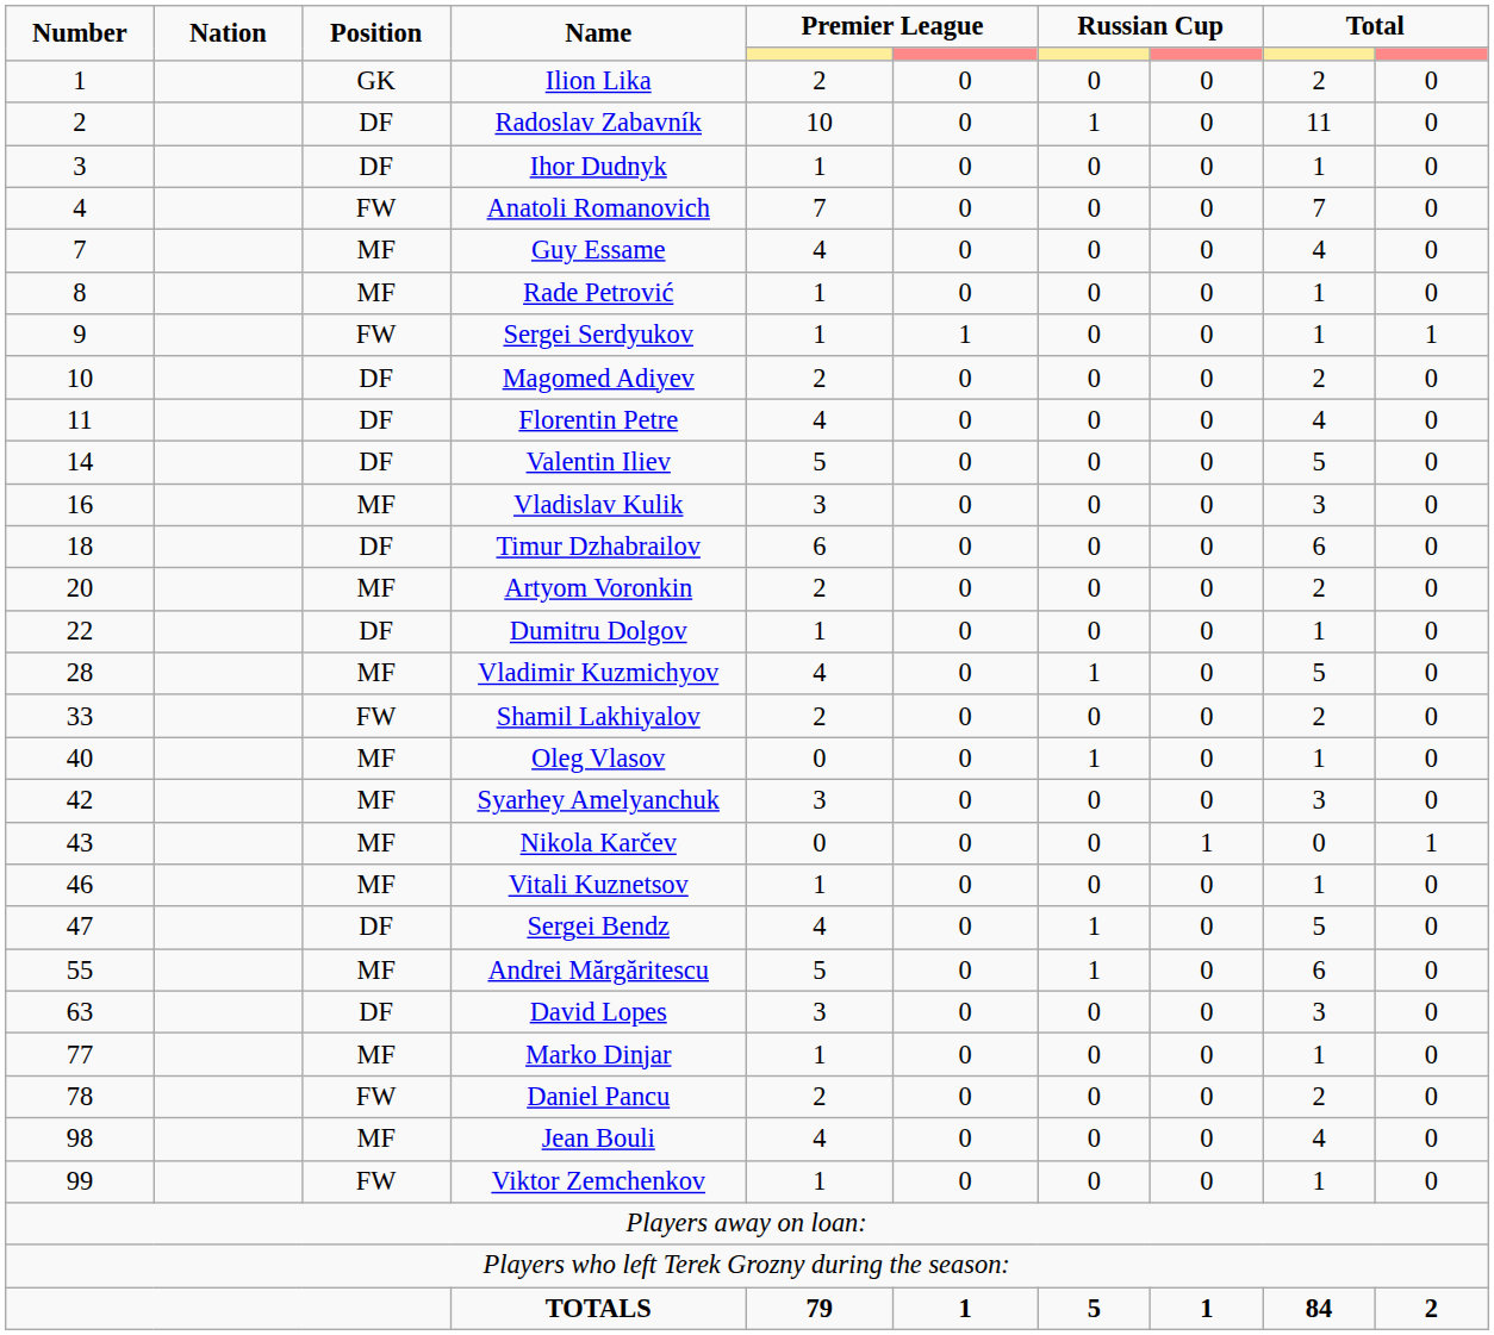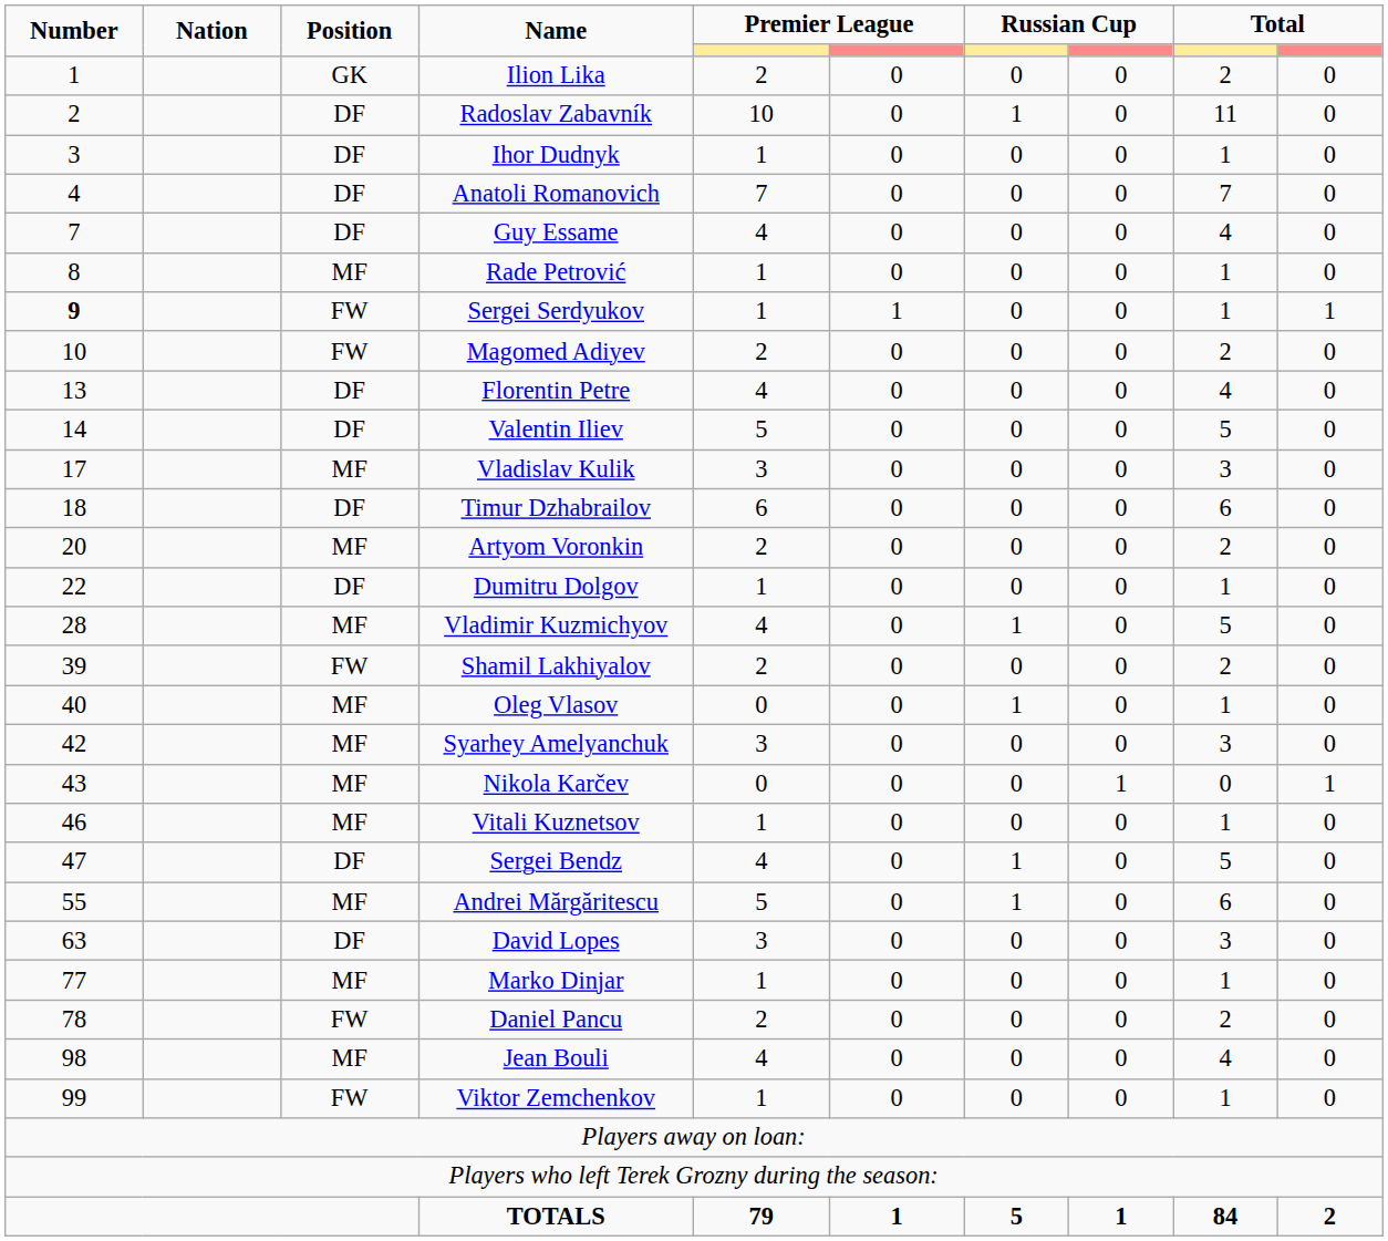 <table class="wikitable" style="font-size: 100%; text-align: center;">
 <tr>
 <td rowspan="2" width="10%" align="center"><strong>Number</strong></td>
 <td rowspan="2" width="10%" align="center"><strong>Nation</strong></td>
 <td rowspan="2" width="10%" align="center"><strong>Position</strong></td>
 <td rowspan="2" width="20%" align="center"><strong>Name</strong></td>
 <td colspan="2" align="center"><strong>Premier League</strong></td>
 <td colspan="2" align="center"><strong>Russian Cup</strong></td>
 <td colspan="2" align="center"><strong>Total</strong></td>
 </tr>
 <tr>
 <th width=80 style="background: #FFEE99"></th>
 <th width=80 style="background: #FF8888"></th>
 <th width=60 style="background: #FFEE99"></th>
 <th width=60 style="background: #FF8888"></th>
 <th width=60 style="background: #FFEE99"></th>
 <th width=60 style="background: #FF8888"></th>
 </tr>
 <tr>
 <td>1</td>
 <td></td>
 <td>GK</td>
 <td><a href='#'>Ilion Lika</a></td>
 <td>2</td>
 <td>0</td>
 <td>0</td>
 <td>0</td>
 <td>2</td>
 <td>0</td>
 </tr>
 <tr>
 <td>2</td>
 <td></td>
 <td>DF</td>
 <td><a href='#'>Radoslav Zabavník</a></td>
 <td>10</td>
 <td>0</td>
 <td>1</td>
 <td>0</td>
 <td>11</td>
 <td>0</td>
 </tr>
 <tr>
 <td>3</td>
 <td></td>
 <td>DF</td>
 <td><a href='#'>Ihor Dudnyk</a></td>
 <td>1</td>
 <td>0</td>
 <td>0</td>
 <td>0</td>
 <td>1</td>
 <td>0</td>
 </tr>
 <tr>
 <td>4</td>
 <td></td>
-<td>FW</td>
+<td>DF</td>
 <td><a href='#'>Anatoli Romanovich</a></td>
 <td>7</td>
 <td>0</td>
 <td>0</td>
 <td>0</td>
 <td>7</td>
 <td>0</td>
 </tr>
 <tr>
 <td>7</td>
 <td></td>
-<td>MF</td>
+<td>DF</td>
 <td><a href='#'>Guy Essame</a></td>
 <td>4</td>
 <td>0</td>
 <td>0</td>
 <td>0</td>
 <td>4</td>
 <td>0</td>
 </tr>
 <tr>
 <td>8</td>
 <td></td>
 <td>MF</td>
 <td><a href='#'>Rade Petrović</a></td>
 <td>1</td>
 <td>0</td>
 <td>0</td>
 <td>0</td>
 <td>1</td>
 <td>0</td>
 </tr>
 <tr>
-<td>9</td>
+<td><strong>9</strong></td>
 <td></td>
 <td>FW</td>
 <td><a href='#'>Sergei Serdyukov</a></td>
 <td>1</td>
 <td>1</td>
 <td>0</td>
 <td>0</td>
 <td>1</td>
 <td>1</td>
 </tr>
 <tr>
 <td>10</td>
 <td></td>
-<td>DF</td>
+<td>FW</td>
 <td><a href='#'>Magomed Adiyev</a></td>
 <td>2</td>
 <td>0</td>
 <td>0</td>
 <td>0</td>
 <td>2</td>
 <td>0</td>
 </tr>
 <tr>
-<td>11</td>
+<td>13</td>
 <td></td>
 <td>DF</td>
 <td><a href='#'>Florentin Petre</a></td>
 <td>4</td>
 <td>0</td>
 <td>0</td>
 <td>0</td>
 <td>4</td>
 <td>0</td>
 </tr>
 <tr>
 <td>14</td>
 <td></td>
 <td>DF</td>
 <td><a href='#'>Valentin Iliev</a></td>
 <td>5</td>
 <td>0</td>
 <td>0</td>
 <td>0</td>
 <td>5</td>
 <td>0</td>
 </tr>
 <tr>
-<td>16</td>
+<td>17</td>
 <td></td>
 <td>MF</td>
 <td><a href='#'>Vladislav Kulik</a></td>
 <td>3</td>
 <td>0</td>
 <td>0</td>
 <td>0</td>
 <td>3</td>
 <td>0</td>
 </tr>
 <tr>
 <td>18</td>
 <td></td>
 <td>DF</td>
 <td><a href='#'>Timur Dzhabrailov</a></td>
 <td>6</td>
 <td>0</td>
 <td>0</td>
 <td>0</td>
 <td>6</td>
 <td>0</td>
 </tr>
 <tr>
 <td>20</td>
 <td></td>
 <td>MF</td>
 <td><a href='#'>Artyom Voronkin</a></td>
 <td>2</td>
 <td>0</td>
 <td>0</td>
 <td>0</td>
 <td>2</td>
 <td>0</td>
 </tr>
 <tr>
 <td>22</td>
 <td></td>
 <td>DF</td>
 <td><a href='#'>Dumitru Dolgov</a></td>
 <td>1</td>
 <td>0</td>
 <td>0</td>
 <td>0</td>
 <td>1</td>
 <td>0</td>
 </tr>
 <tr>
 <td>28</td>
 <td></td>
 <td>MF</td>
 <td><a href='#'>Vladimir Kuzmichyov</a></td>
 <td>4</td>
 <td>0</td>
 <td>1</td>
 <td>0</td>
 <td>5</td>
 <td>0</td>
 </tr>
 <tr>
-<td>33</td>
+<td>39</td>
 <td></td>
 <td>FW</td>
 <td><a href='#'>Shamil Lakhiyalov</a></td>
 <td>2</td>
 <td>0</td>
 <td>0</td>
 <td>0</td>
 <td>2</td>
 <td>0</td>
 </tr>
 <tr>
 <td>40</td>
 <td></td>
 <td>MF</td>
 <td><a href='#'>Oleg Vlasov</a></td>
 <td>0</td>
 <td>0</td>
 <td>1</td>
 <td>0</td>
 <td>1</td>
 <td>0</td>
 </tr>
 <tr>
 <td>42</td>
 <td></td>
 <td>MF</td>
 <td><a href='#'>Syarhey Amelyanchuk</a></td>
 <td>3</td>
 <td>0</td>
 <td>0</td>
 <td>0</td>
 <td>3</td>
 <td>0</td>
 </tr>
 <tr>
 <td>43</td>
 <td></td>
 <td>MF</td>
 <td><a href='#'>Nikola Karčev</a></td>
 <td>0</td>
 <td>0</td>
 <td>0</td>
 <td>1</td>
 <td>0</td>
 <td>1</td>
 </tr>
 <tr>
 <td>46</td>
 <td></td>
 <td>MF</td>
 <td><a href='#'>Vitali Kuznetsov</a></td>
 <td>1</td>
 <td>0</td>
 <td>0</td>
 <td>0</td>
 <td>1</td>
 <td>0</td>
 </tr>
 <tr>
 <td>47</td>
 <td></td>
 <td>DF</td>
 <td><a href='#'>Sergei Bendz</a></td>
 <td>4</td>
 <td>0</td>
 <td>1</td>
 <td>0</td>
 <td>5</td>
 <td>0</td>
 </tr>
 <tr>
 <td>55</td>
 <td></td>
 <td>MF</td>
 <td><a href='#'>Andrei Mărgăritescu</a></td>
 <td>5</td>
 <td>0</td>
 <td>1</td>
 <td>0</td>
 <td>6</td>
 <td>0</td>
 </tr>
 <tr>
 <td>63</td>
 <td></td>
 <td>DF</td>
 <td><a href='#'>David Lopes</a></td>
 <td>3</td>
 <td>0</td>
 <td>0</td>
 <td>0</td>
 <td>3</td>
 <td>0</td>
 </tr>
 <tr>
 <td>77</td>
 <td></td>
 <td>MF</td>
 <td><a href='#'>Marko Dinjar</a></td>
 <td>1</td>
 <td>0</td>
 <td>0</td>
 <td>0</td>
 <td>1</td>
 <td>0</td>
 </tr>
 <tr>
 <td>78</td>
 <td></td>
 <td>FW</td>
 <td><a href='#'>Daniel Pancu</a></td>
 <td>2</td>
 <td>0</td>
 <td>0</td>
 <td>0</td>
 <td>2</td>
 <td>0</td>
 </tr>
 <tr>
 <td>98</td>
 <td></td>
 <td>MF</td>
 <td><a href='#'>Jean Bouli</a></td>
 <td>4</td>
 <td>0</td>
 <td>0</td>
 <td>0</td>
 <td>4</td>
 <td>0</td>
 </tr>
 <tr>
 <td>99</td>
 <td></td>
 <td>FW</td>
 <td><a href='#'>Viktor Zemchenkov</a></td>
 <td>1</td>
 <td>0</td>
 <td>0</td>
 <td>0</td>
 <td>1</td>
 <td>0</td>
 </tr>
 <tr>
 <td colspan="14"><em>Players away on loan:</em></td>
 </tr>
 <tr>
 <td colspan="14"><em>Players who left Terek Grozny during the season:</em></td>
 </tr>
 <tr>
 <td colspan="3"></td>
 <td><strong>TOTALS</strong></td>
 <td><strong>79</strong></td>
 <td><strong>1</strong></td>
 <td><strong>5</strong></td>
 <td><strong>1</strong></td>
 <td><strong>84</strong></td>
 <td><strong>2</strong></td>
 </tr>
 </table>
